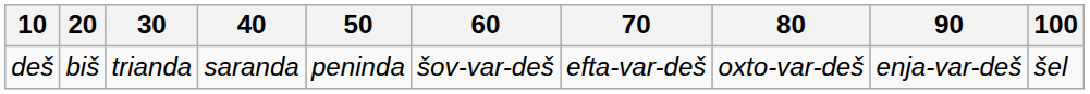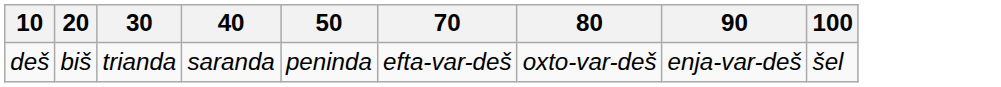 <table class="wikitable">
 <tr>
 <th>10</th>
 <th>20</th>
 <th>30</th>
 <th>40</th>
 <th>50</th>
-<th>60</th>
 <th>70</th>
 <th>80</th>
 <th>90</th>
 <th>100</th>
 </tr>
 <tr>
 <td><em>deš</em></td>
 <td><em>biš</em></td>
 <td><em>trianda</em></td>
 <td><em>saranda</em></td>
 <td><em>peninda</em></td>
-<td><em>šov-var-deš</em></td>
 <td><em>efta-var-deš</em></td>
 <td><em>oxto-var-deš</em></td>
 <td><em>enja-var-deš</em></td>
 <td><em>šel</em></td>
 </tr>
 </table>
